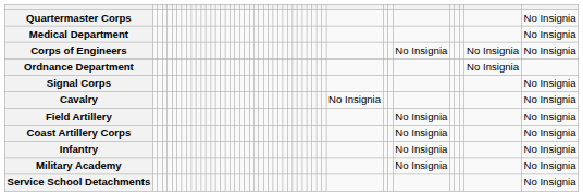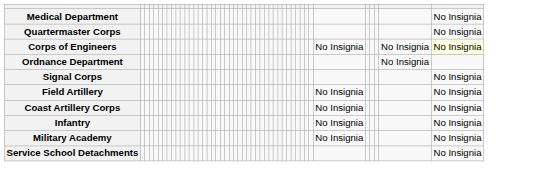 <table Class="wikitable">
 <tr style="text-align:center;">
 <th></th>
 <th><small></small></th>
 <th><small></small></th>
 <th><small></small></th>
 <th><small></small></th>
 <th><small></small></th>
 <th><small></small></th>
 <th><small></small></th>
 <th><small></small></th>
 <th><small></small></th>
 <th><small></small></th>
 <th><small></small></th>
 <th><small></small></th>
 <th><small></small></th>
 <th><small></small></th>
 <th><small></small></th>
 <th><small></small></th>
 <th><small></small></th>
 <th><small></small></th>
 <th><small></small></th>
 <th><small></small></th>
 <th><small></small></th>
 <th><small></small></th>
 <th><small></small></th>
 <th><small></small></th>
 <th><small></small></th>
 <th><small></small></th>
 <th><small></small></th>
 <th><small></small></th>
 <th><small></small></th>
 <th><small></small></th>
 <th><small></small></th>
 <th><small></small></th>
 <th><small></small></th>
 <th><small></small></th>
 <th><small></small></th>
 <th><small></small></th>
 <th><small></small></th>
 <th><small></small></th>
 <th><small></small></th>
 <th><small></small></th>
 <th><small></small></th>
 <th><small></small></th>
 <th><small></small></th>
 <th><small></small></th>
 <th><small></small></th>
 </tr>
 <tr>
-<th>Quartermaster Corps</th>
+<th>Medical Department</th>
 <td></td>
 <td></td>
 <td></td>
 <td></td>
 <td></td>
 <td></td>
 <td></td>
 <td></td>
 <td></td>
 <td></td>
 <td></td>
 <td></td>
 <td></td>
 <td></td>
 <td></td>
 <td></td>
 <td></td>
 <td></td>
 <td></td>
 <td></td>
 <td></td>
 <td></td>
 <td></td>
 <td></td>
 <td></td>
 <td></td>
 <td></td>
 <td></td>
 <td></td>
 <td></td>
 <td></td>
 <td></td>
 <td></td>
 <td></td>
 <td></td>
 <td></td>
 <td></td>
 <td></td>
 <td></td>
 <td></td>
 <td></td>
 <td></td>
 <td></td>
 <td></td>
 <td>No Insignia</td>
 </tr>
 <tr>
-<th>Medical Department</th>
+<th>Quartermaster Corps</th>
 <td></td>
 <td></td>
 <td></td>
 <td></td>
 <td></td>
 <td></td>
 <td></td>
 <td></td>
 <td></td>
 <td></td>
 <td></td>
 <td></td>
 <td></td>
 <td></td>
 <td></td>
 <td></td>
 <td></td>
 <td></td>
 <td></td>
 <td></td>
 <td></td>
 <td></td>
 <td></td>
 <td></td>
 <td></td>
 <td></td>
 <td></td>
 <td></td>
 <td></td>
 <td></td>
 <td></td>
 <td></td>
 <td></td>
 <td></td>
 <td></td>
 <td></td>
 <td></td>
 <td></td>
 <td></td>
 <td></td>
 <td></td>
 <td></td>
 <td></td>
 <td></td>
 <td>No Insignia</td>
 </tr>
 <tr>
 <th>Corps of Engineers</th>
 <td></td>
 <td></td>
 <td></td>
 <td></td>
 <td></td>
 <td></td>
 <td></td>
 <td></td>
 <td></td>
 <td></td>
 <td></td>
 <td></td>
 <td></td>
 <td></td>
 <td></td>
 <td></td>
 <td></td>
 <td></td>
 <td></td>
 <td></td>
 <td></td>
 <td></td>
 <td></td>
 <td></td>
 <td></td>
 <td></td>
 <td></td>
 <td></td>
 <td></td>
 <td></td>
 <td></td>
 <td></td>
 <td></td>
 <td></td>
 <td></td>
 <td></td>
 <td></td>
 <td></td>
 <td></td>
 <td>No Insignia</td>
 <td></td>
 <td></td>
 <td></td>
 <td>No Insignia</td>
-<td>No Insignia</td>
+<td style="background: lightyellow;">No Insignia</td>
 </tr>
 <tr>
 <th>Ordnance Department</th>
 <td></td>
 <td></td>
 <td></td>
 <td></td>
 <td></td>
 <td></td>
 <td></td>
 <td></td>
 <td></td>
 <td></td>
 <td></td>
 <td></td>
 <td></td>
 <td></td>
 <td></td>
 <td></td>
 <td></td>
 <td></td>
 <td></td>
 <td></td>
 <td></td>
 <td></td>
 <td></td>
 <td></td>
 <td></td>
 <td></td>
 <td></td>
 <td></td>
 <td></td>
 <td></td>
 <td></td>
 <td></td>
 <td></td>
 <td></td>
 <td></td>
 <td></td>
 <td></td>
 <td></td>
 <td></td>
 <td></td>
 <td></td>
 <td></td>
 <td></td>
 <td>No Insignia</td>
 <td></td>
 </tr>
 <tr>
 <th>Signal Corps</th>
 <td></td>
 <td></td>
 <td></td>
 <td></td>
 <td></td>
 <td></td>
 <td></td>
 <td></td>
 <td></td>
 <td></td>
 <td></td>
 <td></td>
 <td></td>
 <td></td>
 <td></td>
 <td></td>
 <td></td>
 <td></td>
 <td></td>
 <td></td>
 <td></td>
 <td></td>
 <td></td>
 <td></td>
 <td></td>
 <td></td>
 <td></td>
 <td></td>
 <td></td>
 <td></td>
 <td></td>
 <td></td>
 <td></td>
 <td></td>
 <td></td>
 <td></td>
 <td></td>
-<td></td>
-<td></td>
-<td></td>
-<td></td>
-<td></td>
-<td></td>
-<td></td>
-<td>No Insignia</td>
-</tr>
-<tr>
-<th>Cavalry</th>
-<td></td>
-<td></td>
-<td></td>
-<td></td>
-<td></td>
-<td></td>
-<td></td>
-<td></td>
-<td></td>
-<td></td>
-<td></td>
-<td></td>
-<td></td>
-<td></td>
-<td></td>
-<td></td>
-<td></td>
-<td></td>
-<td></td>
-<td></td>
-<td></td>
-<td></td>
-<td></td>
-<td></td>
-<td></td>
-<td></td>
-<td></td>
-<td></td>
-<td></td>
-<td></td>
-<td></td>
-<td></td>
-<td></td>
-<td></td>
-<td></td>
-<td></td>
-<td>No Insignia</td>
 <td></td>
 <td></td>
 <td></td>
 <td></td>
 <td></td>
 <td></td>
 <td></td>
 <td>No Insignia</td>
 </tr>
 <tr>
 <th>Field Artillery</th>
 <td></td>
 <td></td>
 <td></td>
 <td></td>
 <td></td>
 <td></td>
 <td></td>
 <td></td>
 <td></td>
 <td></td>
 <td></td>
 <td></td>
 <td></td>
 <td></td>
 <td></td>
 <td></td>
 <td></td>
 <td></td>
 <td></td>
 <td></td>
 <td></td>
 <td></td>
 <td></td>
 <td></td>
 <td></td>
 <td></td>
 <td></td>
 <td></td>
 <td></td>
 <td></td>
 <td></td>
 <td></td>
 <td></td>
 <td></td>
 <td></td>
 <td></td>
 <td></td>
 <td></td>
 <td></td>
 <td>No Insignia</td>
 <td></td>
 <td></td>
 <td></td>
 <td></td>
 <td>No Insignia</td>
 </tr>
 <tr>
 <th>Coast Artillery Corps</th>
 <td></td>
 <td></td>
 <td></td>
 <td></td>
 <td></td>
 <td></td>
 <td></td>
 <td></td>
 <td></td>
 <td></td>
 <td></td>
 <td></td>
 <td></td>
 <td></td>
 <td></td>
 <td></td>
 <td></td>
 <td></td>
 <td></td>
 <td></td>
 <td></td>
 <td></td>
 <td></td>
 <td></td>
 <td></td>
 <td></td>
 <td></td>
 <td></td>
 <td></td>
 <td></td>
 <td></td>
 <td></td>
 <td></td>
 <td></td>
 <td></td>
 <td></td>
 <td></td>
 <td></td>
 <td></td>
 <td>No Insignia</td>
 <td></td>
 <td></td>
 <td></td>
 <td></td>
 <td>No Insignia</td>
 </tr>
 <tr>
 <th>Infantry</th>
 <td></td>
 <td></td>
 <td></td>
 <td></td>
 <td></td>
 <td></td>
 <td></td>
 <td></td>
 <td></td>
 <td></td>
 <td></td>
 <td></td>
 <td></td>
 <td></td>
 <td></td>
 <td></td>
 <td></td>
 <td></td>
 <td></td>
 <td></td>
 <td></td>
 <td></td>
 <td></td>
 <td></td>
 <td></td>
 <td></td>
 <td></td>
 <td></td>
 <td></td>
 <td></td>
 <td></td>
 <td></td>
 <td></td>
 <td></td>
 <td></td>
 <td></td>
 <td></td>
 <td></td>
 <td></td>
 <td>No Insignia</td>
 <td></td>
 <td></td>
 <td></td>
 <td></td>
 <td>No Insignia</td>
 </tr>
 <tr>
 <th>Military Academy</th>
 <td></td>
 <td></td>
 <td></td>
 <td></td>
 <td></td>
 <td></td>
 <td></td>
 <td></td>
 <td></td>
 <td></td>
 <td></td>
 <td></td>
 <td></td>
 <td></td>
 <td></td>
 <td></td>
 <td></td>
 <td></td>
 <td></td>
 <td></td>
 <td></td>
 <td></td>
 <td></td>
 <td></td>
 <td></td>
 <td></td>
 <td></td>
 <td></td>
 <td></td>
 <td></td>
 <td></td>
 <td></td>
 <td></td>
 <td></td>
 <td></td>
 <td></td>
 <td></td>
 <td></td>
 <td></td>
 <td>No Insignia</td>
 <td></td>
 <td></td>
 <td></td>
 <td></td>
 <td>No Insignia</td>
 </tr>
 <tr>
 <th>Service School Detachments</th>
 <td></td>
 <td></td>
 <td></td>
 <td></td>
 <td></td>
 <td></td>
 <td></td>
 <td></td>
 <td></td>
 <td></td>
 <td></td>
 <td></td>
 <td></td>
 <td></td>
 <td></td>
 <td></td>
 <td></td>
 <td></td>
 <td></td>
 <td></td>
 <td></td>
 <td></td>
 <td></td>
 <td></td>
 <td></td>
 <td></td>
 <td></td>
 <td></td>
 <td></td>
 <td></td>
 <td></td>
 <td></td>
 <td></td>
 <td></td>
 <td></td>
 <td></td>
 <td></td>
 <td></td>
 <td></td>
 <td></td>
 <td></td>
 <td></td>
 <td></td>
 <td></td>
 <td>No Insignia</td>
 </tr>
 </table>
